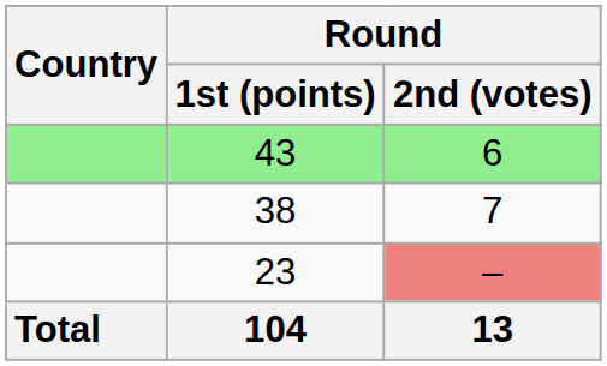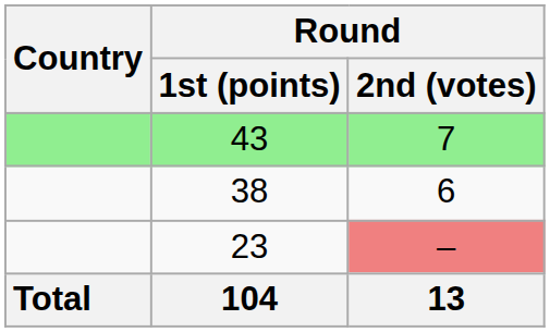 <table class="wikitable" style="text-align: center;">
 <tr>
 <th rowspan=2>Country</th>
 <th colspan=2>Round</th>
 </tr>
 <tr>
 <th>1st (points)</th>
 <th>2nd (votes)</th>
 </tr>
 <tr style="background:#90ee90;">
 <td style="text-align:left;"></td>
 <td>43</td>
-<td>6</td>
+<td>7</td>
 </tr>
 <tr>
 <td style="text-align:left;"></td>
 <td>38</td>
-<td>7</td>
+<td>6</td>
 </tr>
 <tr>
 <td style="text-align:left;"></td>
 <td>23</td>
 <td style="background:#f08080;">–</td>
 </tr>
 <tr>
 <th style="text-align:left;">Total</th>
 <th>104</th>
 <th>13</th>
 </tr>
 </table>
